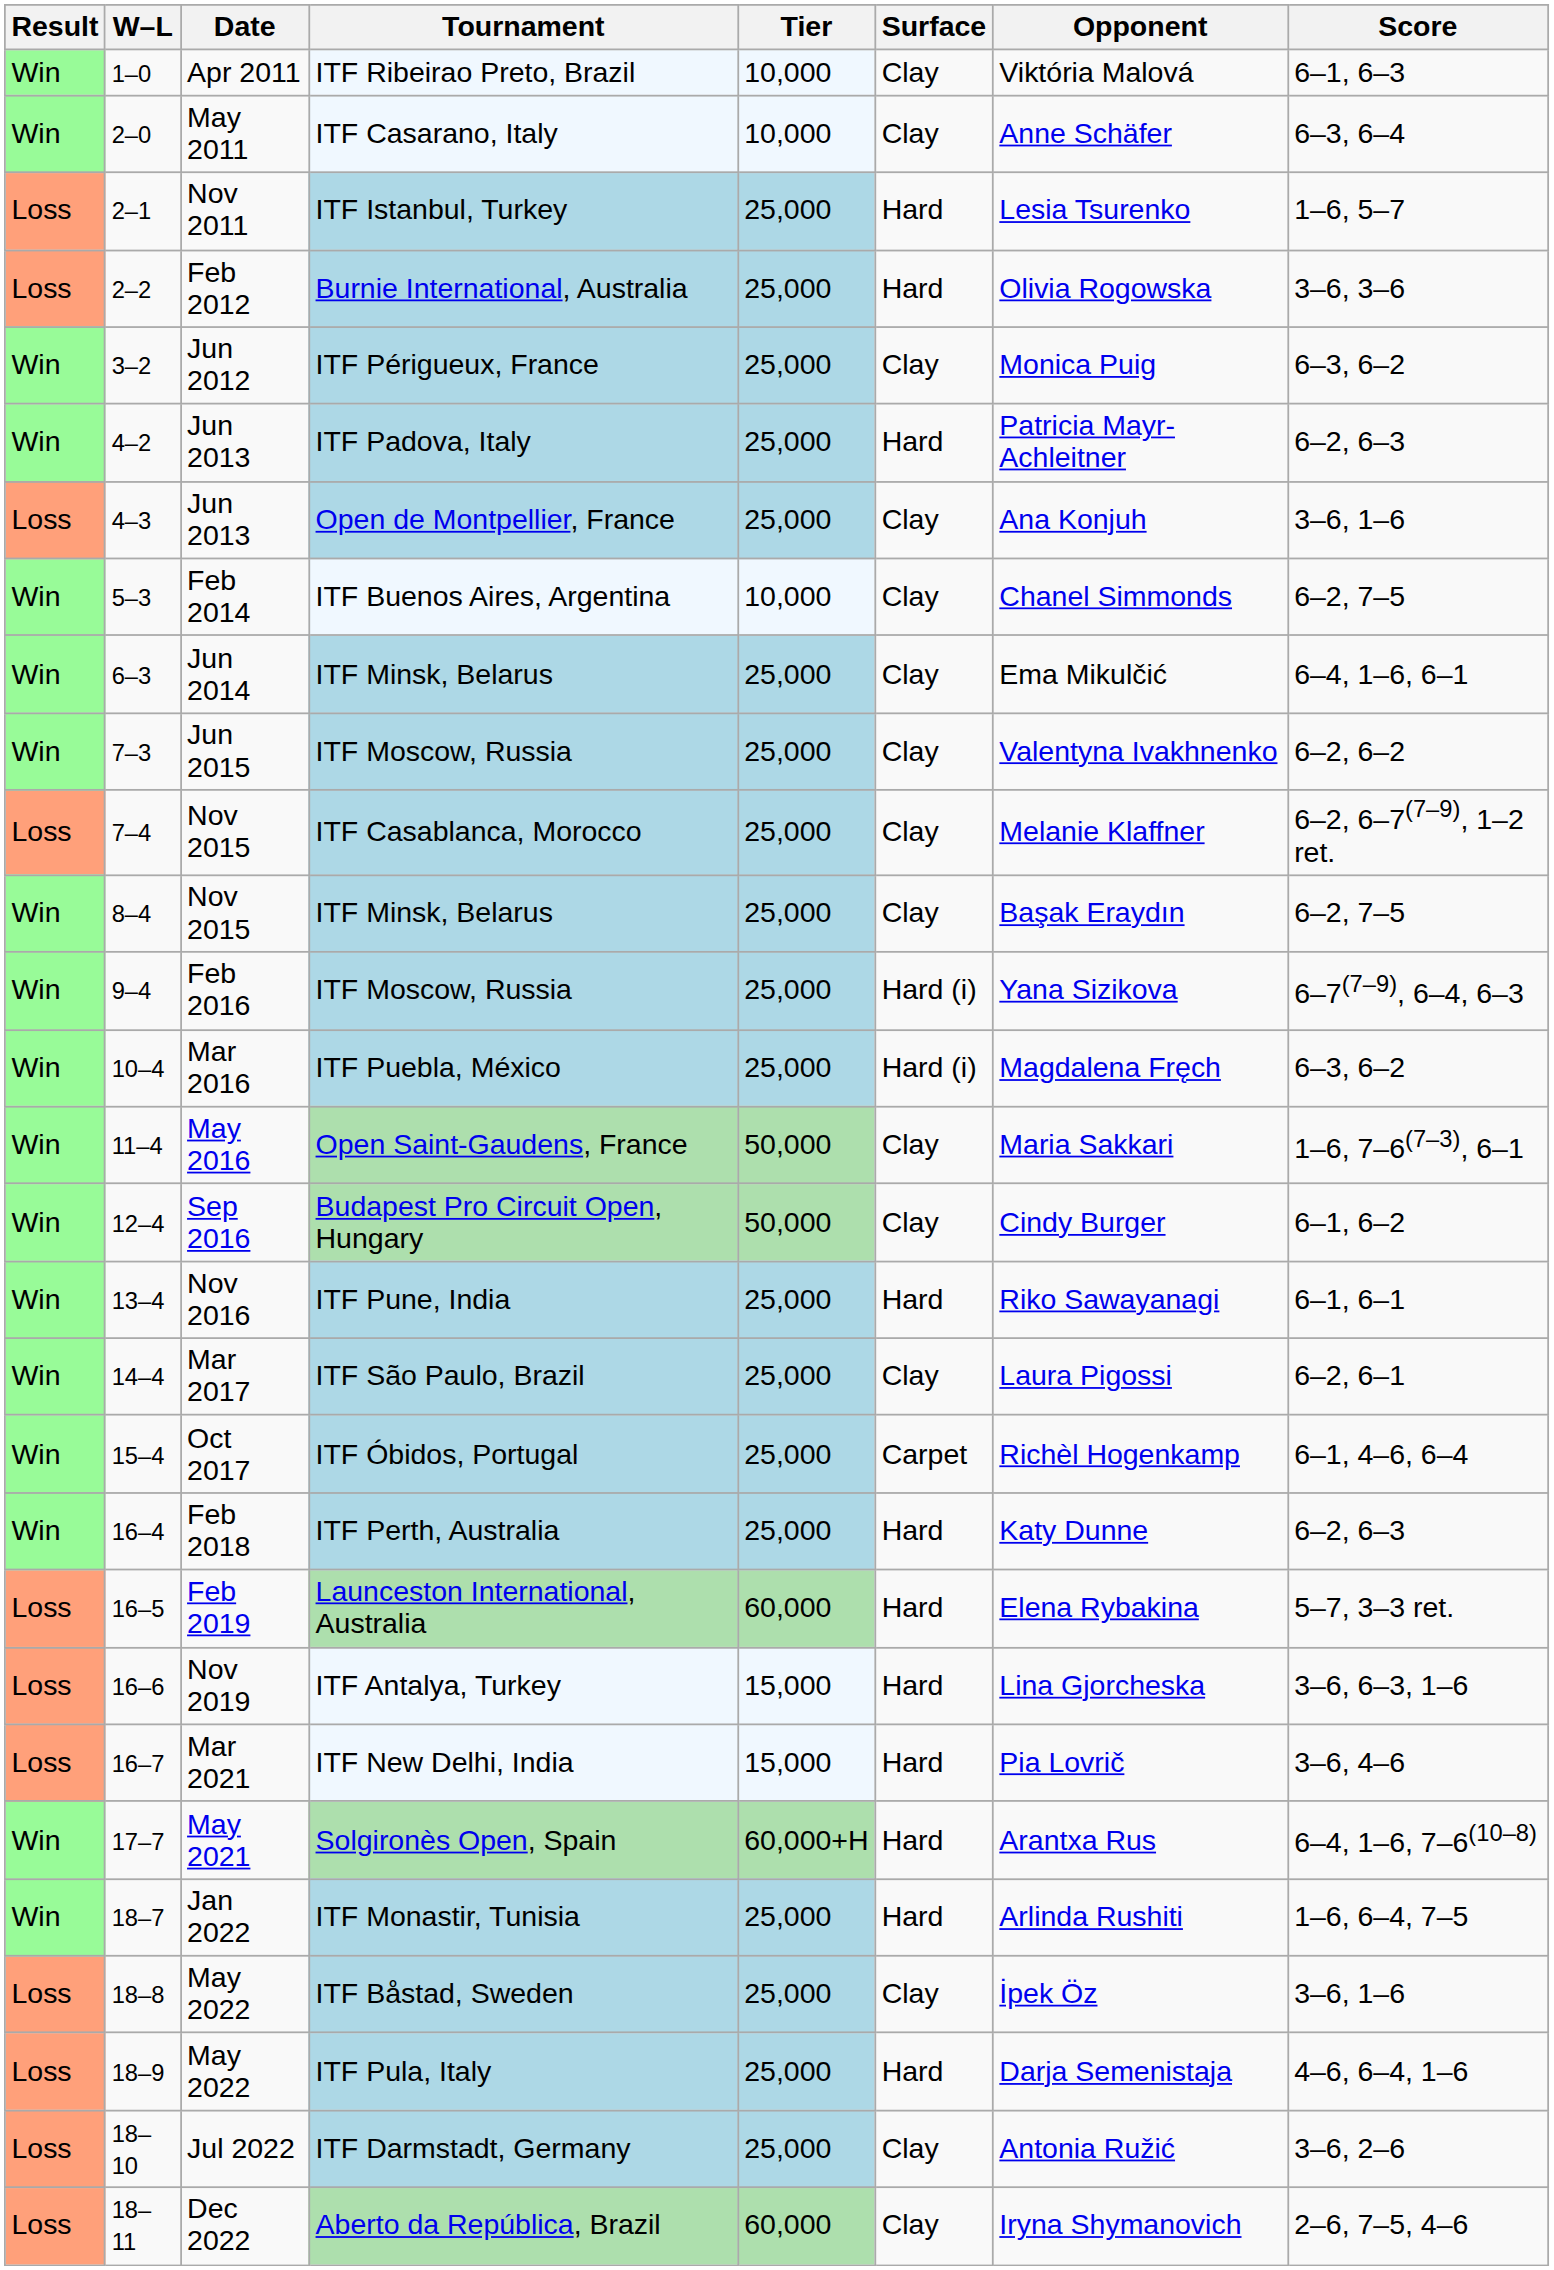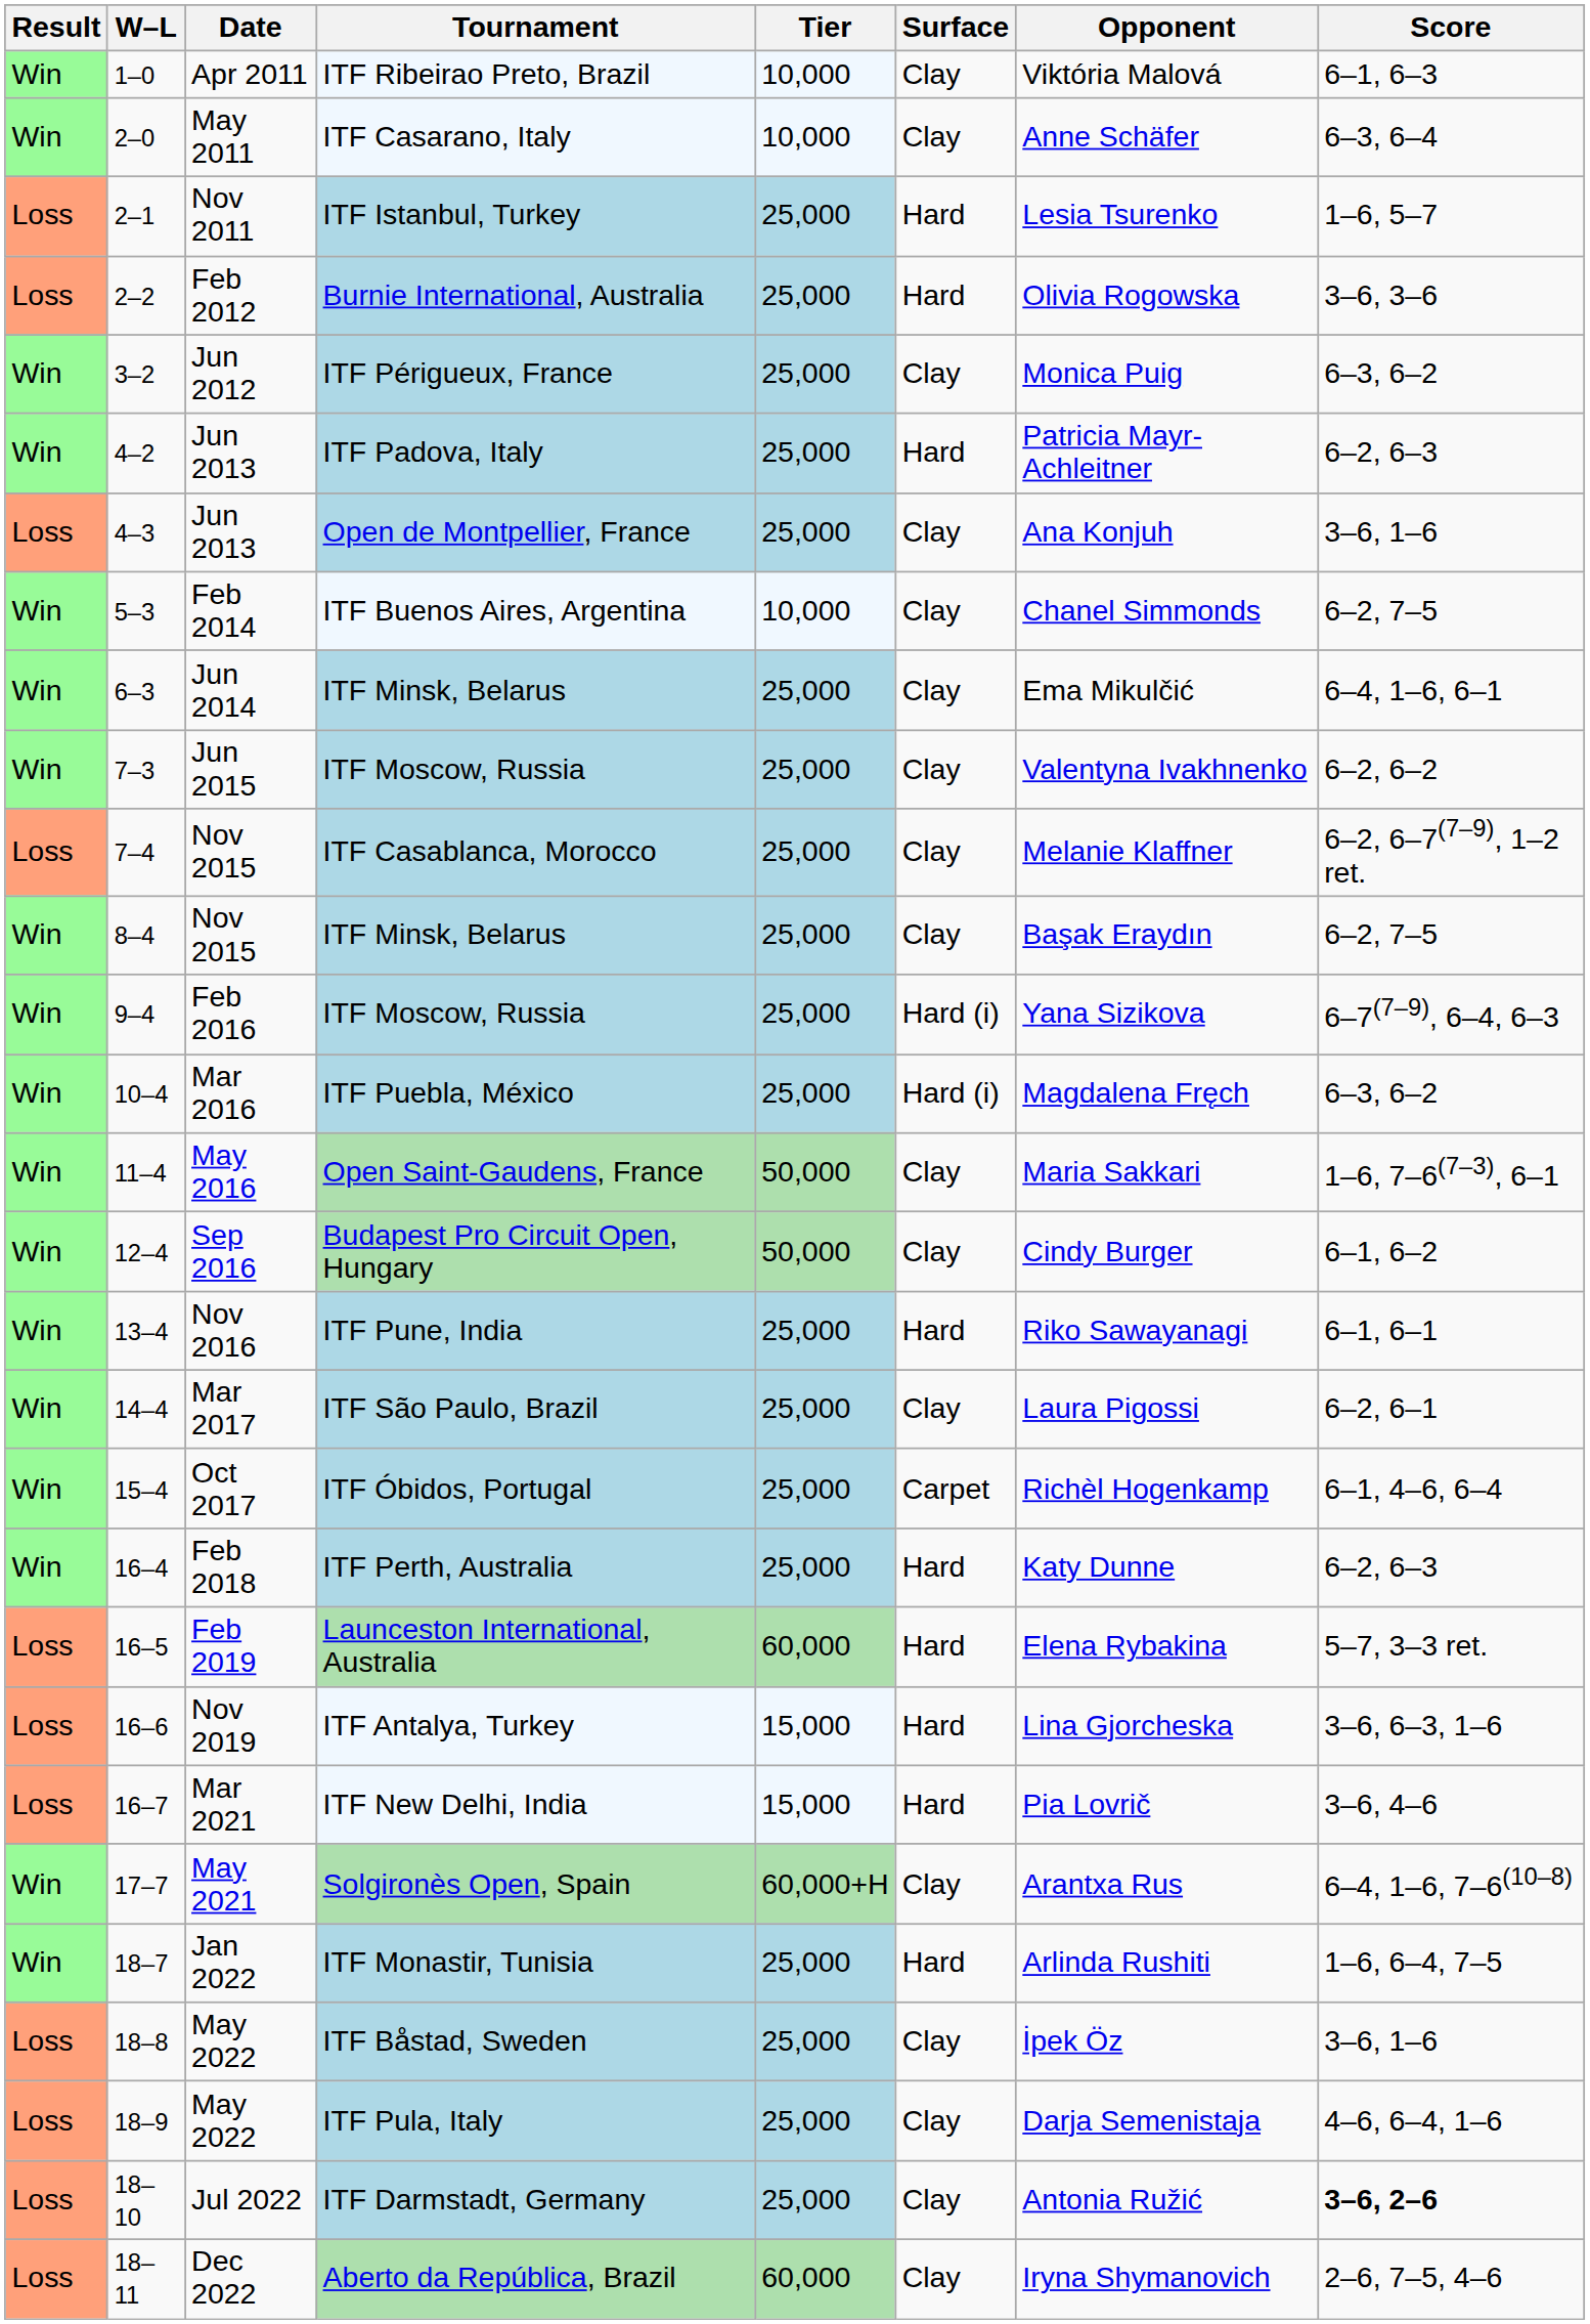 <table class="sortable wikitable">
 <tr>
 <th>Result</th>
 <th class="unsortable">W–L</th>
 <th>Date</th>
 <th>Tournament</th>
 <th>Tier</th>
 <th>Surface</th>
 <th>Opponent</th>
 <th class="unsortable">Score</th>
 </tr>
 <tr>
 <td style="background:#98fb98;">Win</td>
 <td><small>1–0</small></td>
 <td>Apr 2011</td>
 <td style="background:#f0f8ff;">ITF Ribeirao Preto, Brazil</td>
 <td style="background:#f0f8ff;">10,000</td>
 <td>Clay</td>
 <td> Viktória Malová</td>
 <td>6–1, 6–3</td>
 </tr>
 <tr>
 <td style="background:#98fb98;">Win</td>
 <td><small>2–0</small></td>
 <td>May 2011</td>
 <td style="background:#f0f8ff;">ITF Casarano, Italy</td>
 <td style="background:#f0f8ff;">10,000</td>
 <td>Clay</td>
 <td> <a href='#'>Anne Schäfer</a></td>
 <td>6–3, 6–4</td>
 </tr>
 <tr>
 <td style="background:#ffa07a;">Loss</td>
 <td><small>2–1</small></td>
 <td>Nov 2011</td>
 <td style="background:lightblue;">ITF Istanbul, Turkey</td>
 <td style="background:lightblue;">25,000</td>
 <td>Hard</td>
 <td> <a href='#'>Lesia Tsurenko</a></td>
 <td>1–6, 5–7</td>
 </tr>
 <tr>
 <td style="background:#ffa07a;">Loss</td>
 <td><small>2–2</small></td>
 <td>Feb 2012</td>
 <td style="background:lightblue;"><a href='#'>Burnie International</a>, Australia</td>
 <td style="background:lightblue;">25,000</td>
 <td>Hard</td>
 <td> <a href='#'>Olivia Rogowska</a></td>
 <td>3–6, 3–6</td>
 </tr>
 <tr>
 <td style="background:#98fb98;">Win</td>
 <td><small>3–2</small></td>
 <td>Jun 2012</td>
 <td style="background:lightblue;">ITF Périgueux, France</td>
 <td style="background:lightblue;">25,000</td>
 <td>Clay</td>
 <td> <a href='#'>Monica Puig</a></td>
 <td>6–3, 6–2</td>
 </tr>
 <tr>
 <td style="background:#98fb98;">Win</td>
 <td><small>4–2</small></td>
 <td>Jun 2013</td>
 <td style="background:lightblue;">ITF Padova, Italy</td>
 <td style="background:lightblue;">25,000</td>
 <td>Hard</td>
 <td> <a href='#'>Patricia Mayr-Achleitner</a></td>
 <td>6–2, 6–3</td>
 </tr>
 <tr>
 <td style="background:#ffa07a;">Loss</td>
 <td><small>4–3</small></td>
 <td>Jun 2013</td>
 <td style="background:lightblue;"><a href='#'>Open de Montpellier</a>, France</td>
 <td style="background:lightblue;">25,000</td>
 <td>Clay</td>
 <td> <a href='#'>Ana Konjuh</a></td>
 <td>3–6, 1–6</td>
 </tr>
 <tr>
 <td style="background:#98fb98;">Win</td>
 <td><small>5–3</small></td>
 <td>Feb 2014</td>
 <td style="background:#f0f8ff;">ITF Buenos Aires, Argentina</td>
 <td style="background:#f0f8ff;">10,000</td>
 <td>Clay</td>
 <td> <a href='#'>Chanel Simmonds</a></td>
 <td>6–2, 7–5</td>
 </tr>
 <tr>
 <td style="background:#98fb98;">Win</td>
 <td><small>6–3</small></td>
 <td>Jun 2014</td>
 <td style="background:lightblue;">ITF Minsk, Belarus</td>
 <td style="background:lightblue;">25,000</td>
 <td>Clay</td>
 <td> Ema Mikulčić</td>
 <td>6–4, 1–6, 6–1</td>
 </tr>
 <tr>
 <td style="background:#98fb98;">Win</td>
 <td><small>7–3</small></td>
 <td>Jun 2015</td>
 <td style="background:lightblue;">ITF Moscow, Russia</td>
 <td style="background:lightblue;">25,000</td>
 <td>Clay</td>
 <td> <a href='#'>Valentyna Ivakhnenko</a></td>
 <td>6–2, 6–2</td>
 </tr>
 <tr>
 <td style="background:#ffa07a;">Loss</td>
 <td><small>7–4</small></td>
 <td>Nov 2015</td>
 <td style="background:lightblue;">ITF Casablanca, Morocco</td>
 <td style="background:lightblue;">25,000</td>
 <td>Clay</td>
 <td> <a href='#'>Melanie Klaffner</a></td>
 <td>6–2, 6–7<sup>(7–9)</sup>, 1–2 ret.</td>
 </tr>
 <tr>
 <td style="background:#98fb98;">Win</td>
 <td><small>8–4</small></td>
 <td>Nov 2015</td>
 <td style="background:lightblue;">ITF Minsk, Belarus</td>
 <td style="background:lightblue;">25,000</td>
 <td>Clay</td>
 <td> <a href='#'>Başak Eraydın</a></td>
 <td>6–2, 7–5</td>
 </tr>
 <tr>
 <td style="background:#98fb98;">Win</td>
 <td><small>9–4</small></td>
 <td>Feb 2016</td>
 <td style="background:lightblue;">ITF Moscow, Russia</td>
 <td style="background:lightblue;">25,000</td>
 <td>Hard (i)</td>
 <td> <a href='#'>Yana Sizikova</a></td>
 <td>6–7<sup>(7–9)</sup>, 6–4, 6–3</td>
 </tr>
 <tr>
 <td style="background:#98fb98;">Win</td>
 <td><small>10–4</small></td>
 <td>Mar 2016</td>
 <td style="background:lightblue;">ITF Puebla, México</td>
 <td style="background:lightblue;">25,000</td>
 <td>Hard (i)</td>
 <td> <a href='#'>Magdalena Fręch</a></td>
 <td>6–3, 6–2</td>
 </tr>
 <tr>
 <td style="background:#98fb98;">Win</td>
 <td><small>11–4</small></td>
 <td><a href='#'>May 2016</a></td>
 <td style="background:#addfad;"><a href='#'>Open Saint-Gaudens</a>, France</td>
 <td style="background:#addfad;">50,000</td>
 <td>Clay</td>
 <td> <a href='#'>Maria Sakkari</a></td>
 <td>1–6, 7–6<sup>(7–3)</sup>, 6–1</td>
 </tr>
 <tr>
 <td style="background:#98fb98;">Win</td>
 <td><small>12–4</small></td>
 <td><a href='#'>Sep 2016</a></td>
 <td style="background:#addfad;"><a href='#'>Budapest Pro Circuit Open</a>, Hungary</td>
 <td style="background:#addfad;">50,000</td>
 <td>Clay</td>
 <td> <a href='#'>Cindy Burger</a></td>
 <td>6–1, 6–2</td>
 </tr>
 <tr>
 <td style="background:#98fb98;">Win</td>
 <td><small>13–4</small></td>
 <td>Nov 2016</td>
 <td style="background:lightblue;">ITF Pune, India</td>
 <td style="background:lightblue;">25,000</td>
 <td>Hard</td>
 <td> <a href='#'>Riko Sawayanagi</a></td>
 <td>6–1, 6–1</td>
 </tr>
 <tr>
 <td style="background:#98fb98;">Win</td>
 <td><small>14–4</small></td>
 <td>Mar 2017</td>
 <td style="background:lightblue;">ITF São Paulo, Brazil</td>
 <td style="background:lightblue;">25,000</td>
 <td>Clay</td>
 <td> <a href='#'>Laura Pigossi</a></td>
 <td>6–2, 6–1</td>
 </tr>
 <tr>
 <td style="background:#98fb98;">Win</td>
 <td><small>15–4</small></td>
 <td>Oct 2017</td>
 <td style="background:lightblue;">ITF Óbidos, Portugal</td>
 <td style="background:lightblue;">25,000</td>
 <td>Carpet</td>
 <td> <a href='#'>Richèl Hogenkamp</a></td>
 <td>6–1, 4–6, 6–4</td>
 </tr>
 <tr>
 <td style="background:#98fb98;">Win</td>
 <td><small>16–4</small></td>
 <td>Feb 2018</td>
 <td style="background:lightblue;">ITF Perth, Australia</td>
 <td style="background:lightblue;">25,000</td>
 <td>Hard</td>
 <td> <a href='#'>Katy Dunne</a></td>
 <td>6–2, 6–3</td>
 </tr>
 <tr>
 <td style="background:#ffa07a;">Loss</td>
 <td><small>16–5</small></td>
 <td><a href='#'>Feb 2019</a></td>
 <td style="background:#addfad;"><a href='#'>Launceston International</a>, Australia</td>
 <td style="background:#addfad;">60,000</td>
 <td>Hard</td>
 <td> <a href='#'>Elena Rybakina</a></td>
 <td>5–7, 3–3 ret.</td>
 </tr>
 <tr>
 <td style="background:#ffa07a;">Loss</td>
 <td><small>16–6</small></td>
 <td>Nov 2019</td>
 <td style="background:#f0f8ff;">ITF Antalya, Turkey</td>
 <td style="background:#f0f8ff;">15,000</td>
 <td>Hard</td>
 <td> <a href='#'>Lina Gjorcheska</a></td>
 <td>3–6, 6–3, 1–6</td>
 </tr>
 <tr>
 <td style="background:#ffa07a;">Loss</td>
 <td><small>16–7</small></td>
 <td>Mar 2021</td>
 <td style="background:#f0f8ff;">ITF New Delhi, India</td>
 <td style="background:#f0f8ff;">15,000</td>
 <td>Hard</td>
 <td> <a href='#'>Pia Lovrič</a></td>
 <td>3–6, 4–6</td>
 </tr>
 <tr>
 <td style="background:#98fb98;">Win</td>
 <td><small>17–7</small></td>
 <td><a href='#'>May 2021</a></td>
 <td style="background:#addfad;"><a href='#'>Solgironès Open</a>, Spain</td>
 <td style="background:#addfad;">60,000+H</td>
-<td>Hard</td>
+<td>Clay</td>
 <td> <a href='#'>Arantxa Rus</a></td>
 <td>6–4, 1–6, 7–6<sup>(10–8)</sup></td>
 </tr>
 <tr>
 <td style="background:#98fb98;">Win</td>
 <td><small>18–7</small></td>
 <td>Jan 2022</td>
 <td style="background:lightblue;">ITF Monastir, Tunisia</td>
 <td style="background:lightblue;">25,000</td>
 <td>Hard</td>
 <td> <a href='#'>Arlinda Rushiti</a></td>
 <td>1–6, 6–4, 7–5</td>
 </tr>
 <tr>
 <td style="background:#ffa07a;">Loss</td>
 <td><small>18–8</small></td>
 <td>May 2022</td>
 <td style="background:lightblue;">ITF Båstad, Sweden</td>
 <td style="background:lightblue;">25,000</td>
 <td>Clay</td>
 <td> <a href='#'>İpek Öz</a></td>
 <td>3–6, 1–6</td>
 </tr>
 <tr>
 <td style="background:#ffa07a;">Loss</td>
 <td><small>18–9</small></td>
 <td>May 2022</td>
 <td style="background:lightblue;">ITF Pula, Italy</td>
 <td style="background:lightblue;">25,000</td>
-<td>Hard</td>
+<td>Clay</td>
 <td> <a href='#'>Darja Semenistaja</a></td>
 <td>4–6, 6–4, 1–6</td>
 </tr>
 <tr>
 <td style="background:#ffa07a;">Loss</td>
 <td><small>18–10</small></td>
 <td>Jul 2022</td>
 <td style="background:lightblue;">ITF Darmstadt, Germany</td>
 <td style="background:lightblue;">25,000</td>
 <td>Clay</td>
 <td> <a href='#'>Antonia Ružić</a></td>
-<td>3–6, 2–6</td>
+<td><strong>3–6, 2–6</strong></td>
 </tr>
 <tr>
 <td style="background:#ffa07a;">Loss</td>
 <td><small>18–11</small></td>
 <td>Dec 2022</td>
 <td style="background:#addfad;"><a href='#'>Aberto da República</a>, Brazil</td>
 <td style="background:#addfad;">60,000</td>
 <td>Clay</td>
 <td> <a href='#'>Iryna Shymanovich</a></td>
 <td>2–6, 7–5, 4–6</td>
 </tr>
 </table>
